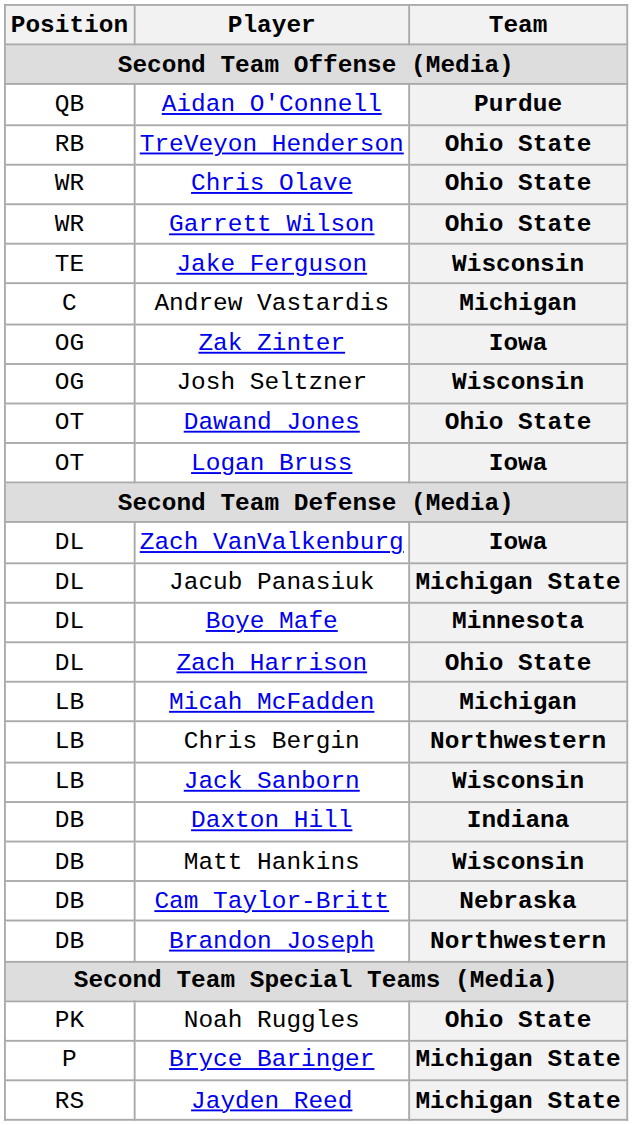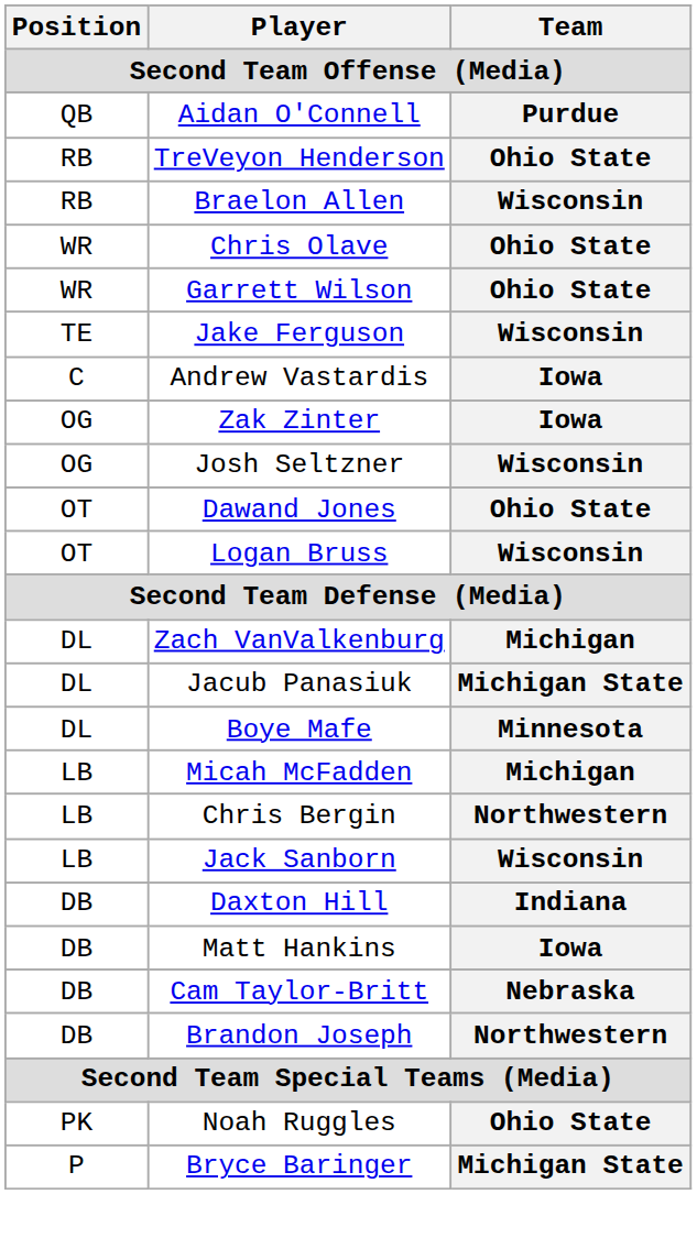 <table class="wikitable sortable">
 <tr>
 <th>Position</th>
 <th>Player</th>
 <th>Team</th>
 </tr>
 <tr>
 <td colspan="3" style="text-align:center; background:#ddd;"><strong>Second Team Offense (Media)</strong></td>
 </tr>
 <tr style="text-align:center;">
 <td style="background:white">QB</td>
 <td style="background:white"><a href='#'>Aidan O'Connell</a></td>
 <th style=>Purdue</th>
 </tr>
 <tr style="text-align:center;">
 <td style="background:white">RB</td>
 <td style="background:white"><a href='#'>TreVeyon Henderson</a></td>
 <th style=>Ohio State</th>
 </tr>
 <tr style="text-align:center;">
+<td style="background:white">RB</td>
+<td style="background:white"><a href='#'>Braelon Allen</a></td>
+<th style=>Wisconsin</th>
+</tr>
+<tr style="text-align:center;">
 <td style="background:white">WR</td>
 <td style="background:white"><a href='#'>Chris Olave</a></td>
 <th style=>Ohio State</th>
 </tr>
 <tr style="text-align:center;">
 <td style="background:white">WR</td>
 <td style="background:white"><a href='#'>Garrett Wilson</a></td>
 <th style=>Ohio State</th>
 </tr>
 <tr style="text-align:center;">
 <td style="background:white">TE</td>
 <td style="background:white"><a href='#'>Jake Ferguson</a></td>
 <th style=>Wisconsin</th>
 </tr>
 <tr style="text-align:center;">
 <td style="background:white">C</td>
 <td style="background:white">Andrew Vastardis</td>
-<th style=>Michigan</th>
+<th style=>Iowa</th>
 </tr>
 <tr style="text-align:center;">
 <td style="background:white">OG</td>
 <td style="background:white"><a href='#'>Zak Zinter</a></td>
 <th style=>Iowa</th>
 </tr>
 <tr style="text-align:center;">
 <td style="background:white">OG</td>
 <td style="background:white">Josh Seltzner</td>
 <th style=>Wisconsin</th>
 </tr>
 <tr style="text-align:center;">
 <td style="background:white">OT</td>
 <td style="background:white"><a href='#'>Dawand Jones</a></td>
 <th style=>Ohio State</th>
 </tr>
 <tr style="text-align:center;">
 <td style="background:white">OT</td>
 <td style="background:white"><a href='#'>Logan Bruss</a></td>
-<th style=>Iowa</th>
+<th style=>Wisconsin</th>
 </tr>
 <tr>
 <td colspan="3" style="text-align:center; background:#ddd;"><strong>Second Team Defense (Media)</strong></td>
 </tr>
 <tr style="text-align:center;">
 <td style="background:white">DL</td>
 <td style="background:white"><a href='#'>Zach VanValkenburg</a></td>
-<th style=>Iowa</th>
+<th style=>Michigan</th>
 </tr>
 <tr style="text-align:center;">
 <td style="background:white">DL</td>
 <td style="background:white">Jacub Panasiuk</td>
 <th style=>Michigan State</th>
 </tr>
 <tr style="text-align:center;">
 <td style="background:white">DL</td>
 <td style="background:white"><a href='#'>Boye Mafe</a></td>
 <th style=>Minnesota</th>
-</tr>
-<tr style="text-align:center;">
-<td style="background:white">DL</td>
-<td style="background:white"><a href='#'>Zach Harrison</a></td>
-<th style=>Ohio State</th>
 </tr>
 <tr style="text-align:center;">
 <td style="background:white">LB</td>
 <td style="background:white"><a href='#'>Micah McFadden</a></td>
 <th style=>Michigan</th>
 </tr>
 <tr style="text-align:center;">
 <td style="background:white">LB</td>
 <td style="background:white">Chris Bergin</td>
 <th style=>Northwestern</th>
 </tr>
 <tr style="text-align:center;">
 <td style="background:white">LB</td>
 <td style="background:white"><a href='#'>Jack Sanborn</a></td>
 <th style=>Wisconsin</th>
 </tr>
 <tr style="text-align:center;">
 <td style="background:white">DB</td>
 <td style="background:white"><a href='#'>Daxton Hill</a></td>
 <th style=>Indiana</th>
 </tr>
 <tr style="text-align:center;">
 <td style="background:white">DB</td>
 <td style="background:white">Matt Hankins</td>
-<th style=>Wisconsin</th>
+<th style=>Iowa</th>
 </tr>
 <tr style="text-align:center;">
 <td style="background:white">DB</td>
 <td style="background:white"><a href='#'>Cam Taylor-Britt</a></td>
 <th style=>Nebraska</th>
 </tr>
 <tr style="text-align:center;">
 <td style="background:white">DB</td>
 <td style="background:white"><a href='#'>Brandon Joseph</a></td>
 <th style=>Northwestern</th>
 </tr>
 <tr>
 <td colspan="3" style="text-align:center; background:#ddd;"><strong>Second Team Special Teams (Media)</strong></td>
 </tr>
 <tr style="text-align:center;">
 <td style="background:white">PK</td>
 <td style="background:white">Noah Ruggles</td>
 <th style=>Ohio State</th>
 </tr>
 <tr style="text-align:center;">
 <td style="background:white">P</td>
 <td style="background:white"><a href='#'>Bryce Baringer</a></td>
 <th style=>Michigan State</th>
 </tr>
-<tr style="text-align:center;">
-<td style="background:white">RS</td>
-<td style="background:white"><a href='#'>Jayden Reed</a></td>
-<th style=>Michigan State</th>
-</tr>
 </table>
